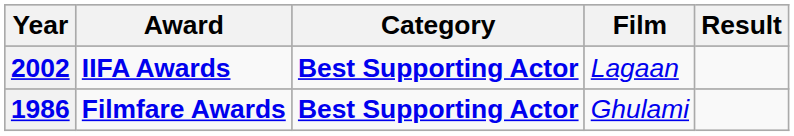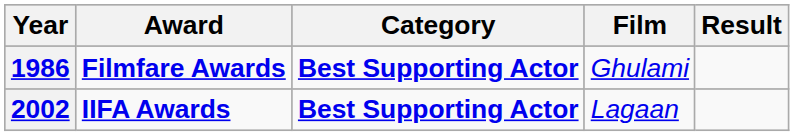 <table class="wikitable">
 <tr>
 <th>Year</th>
 <th>Award</th>
 <th>Category</th>
 <th>Film</th>
 <th>Result</th>
 </tr>
 <tr>
+<th><a href='#'><strong>1986</strong></a></th>
+<td><strong><a href='#'>Filmfare Awards</a></strong></td>
+<td><a href='#'><strong>Best Supporting Actor</strong></a></td>
+<td><em><a href='#'>Ghulami</a></em></td>
+<td></td>
+</tr>
+<tr>
 <th><a href='#'><strong>2002</strong></a></th>
 <td><strong><a href='#'>IIFA Awards</a></strong></td>
 <td><a href='#'><strong>Best Supporting Actor</strong></a></td>
 <td><em><a href='#'>Lagaan</a></em></td>
 <td></td>
 </tr>
-<tr>
-<th><a href='#'><strong>1986</strong></a></th>
-<td><strong><a href='#'>Filmfare Awards</a></strong></td>
-<td><a href='#'><strong>Best Supporting Actor</strong></a></td>
-<td><em><a href='#'>Ghulami</a></em></td>
-<td></td>
-</tr>
 </table>
